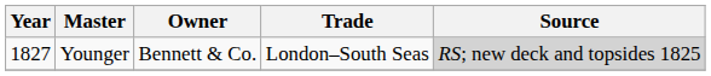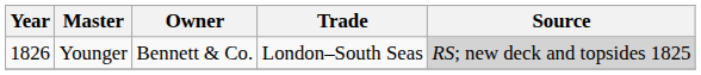 <table class=" wikitable">
 <tr>
 <th>Year</th>
 <th>Master</th>
 <th>Owner</th>
 <th>Trade</th>
 <th>Source</th>
 </tr>
 <tr>
-<td>1827</td>
+<td>1826</td>
 <td>Younger</td>
 <td>Bennett & Co.</td>
 <td>London–South Seas</td>
 <td style="background: lightgrey;"><em>RS</em>; new deck and topsides 1825</td>
 </tr>
 <tr>
 </tr>
 </table>
